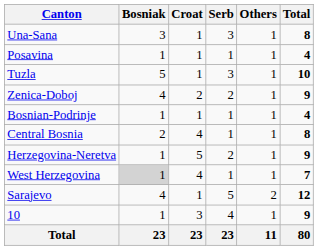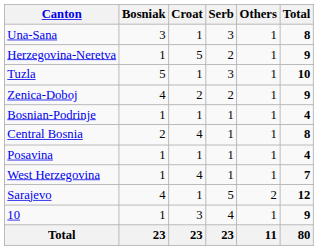 <table class="wikitable sortable" style="vertical-align:bottom;">
 <tr>
 <th><a href='#'>Canton</a></th>
 <th>Bosniak</th>
 <th>Croat</th>
 <th>Serb</th>
 <th>Others</th>
 <th>Total</th>
 </tr>
 <tr>
 <td><a href='#'>Una-Sana</a></td>
 <td style="text-align:right;">3</td>
 <td style="text-align:right;">1</td>
 <td style="text-align:right;">3</td>
 <td style="text-align:right;">1</td>
 <td style="text-align:right;"><strong>8</strong></td>
 </tr>
 <tr>
-<td><a href='#'>Posavina</a></td>
+<td><a href='#'>Herzegovina-Neretva</a></td>
 <td style="text-align:right;">1</td>
+<td style="text-align:right;">5</td>
+<td style="text-align:right;">2</td>
 <td style="text-align:right;">1</td>
-<td style="text-align:right;">1</td>
-<td style="text-align:right;">1</td>
-<td style="text-align:right;"><strong>4</strong></td>
+<td style="text-align:right;"><strong>9</strong></td>
 </tr>
 <tr>
 <td><a href='#'>Tuzla</a></td>
 <td style="text-align:right;">5</td>
 <td style="text-align:right;">1</td>
 <td style="text-align:right;">3</td>
 <td style="text-align:right;">1</td>
 <td style="text-align:right;"><strong>10</strong></td>
 </tr>
 <tr>
 <td><a href='#'>Zenica-Doboj</a></td>
 <td style="text-align:right;">4</td>
 <td style="text-align:right;">2</td>
 <td style="text-align:right;">2</td>
 <td style="text-align:right;">1</td>
 <td style="text-align:right;"><strong>9</strong></td>
 </tr>
 <tr>
 <td><a href='#'>Bosnian-Podrinje</a></td>
 <td style="text-align:right;">1</td>
 <td style="text-align:right;">1</td>
 <td style="text-align:right;">1</td>
 <td style="text-align:right;">1</td>
 <td style="text-align:right;"><strong>4</strong></td>
 </tr>
 <tr>
 <td><a href='#'>Central Bosnia</a></td>
 <td style="text-align:right;">2</td>
 <td style="text-align:right;">4</td>
 <td style="text-align:right;">1</td>
 <td style="text-align:right;">1</td>
 <td style="text-align:right;"><strong>8</strong></td>
 </tr>
 <tr>
-<td><a href='#'>Herzegovina-Neretva</a></td>
+<td><a href='#'>Posavina</a></td>
 <td style="text-align:right;">1</td>
-<td style="text-align:right;">5</td>
-<td style="text-align:right;">2</td>
 <td style="text-align:right;">1</td>
-<td style="text-align:right;"><strong>9</strong></td>
+<td style="text-align:right;">1</td>
+<td style="text-align:right;">1</td>
+<td style="text-align:right;"><strong>4</strong></td>
 </tr>
 <tr>
 <td><a href='#'>West Herzegovina</a></td>
-<td style="background: lightgrey; text-align:right;">1</td>
+<td style="text-align:right;">1</td>
 <td style="text-align:right;">4</td>
 <td style="text-align:right;">1</td>
 <td style="text-align:right;">1</td>
 <td style="text-align:right;"><strong>7</strong></td>
 </tr>
 <tr>
 <td><a href='#'>Sarajevo</a></td>
 <td style="text-align:right;">4</td>
 <td style="text-align:right;">1</td>
 <td style="text-align:right;">5</td>
 <td style="text-align:right;">2</td>
 <td style="text-align:right;"><strong>12</strong></td>
 </tr>
 <tr>
 <td><a href='#'>10</a></td>
 <td style="text-align:right;">1</td>
 <td style="text-align:right;">3</td>
 <td style="text-align:right;">4</td>
 <td style="text-align:right;">1</td>
 <td style="text-align:right;"><strong>9</strong></td>
 </tr>
 <tr>
 <th>Total</th>
 <th style="text-align:right;">23</th>
 <th style="text-align:right;">23</th>
 <th style="text-align:right;">23</th>
 <th style="text-align:right;">11</th>
 <th style="text-align:right;">80</th>
 </tr>
 </table>
